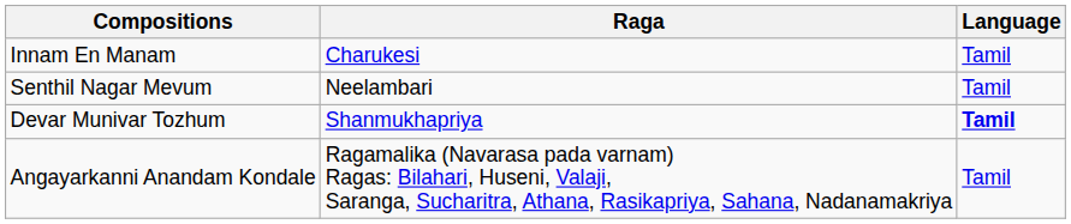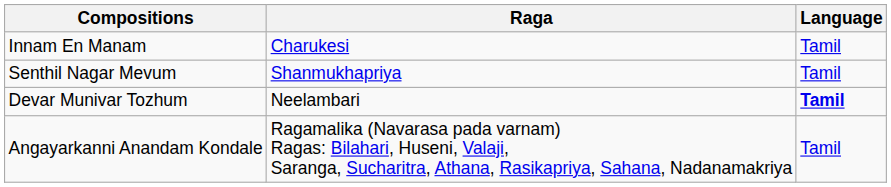 <table class="wikitable">
 <tr>
 <th>Compositions</th>
 <th>Raga</th>
 <th>Language</th>
 </tr>
 <tr>
 <td>Innam En Manam</td>
 <td><a href='#'>Charukesi</a></td>
 <td><a href='#'>Tamil</a></td>
 </tr>
 <tr>
 <td>Senthil Nagar Mevum</td>
-<td>Neelambari</td>
+<td><a href='#'>Shanmukhapriya</a></td>
 <td><a href='#'>Tamil</a></td>
 </tr>
 <tr>
 <td>Devar Munivar Tozhum     </td>
-<td><a href='#'>Shanmukhapriya</a></td>
+<td>Neelambari</td>
 <td><strong><a href='#'>Tamil</a></strong></td>
 </tr>
 <tr>
 <td>Angayarkanni Anandam Kondale</td>
 <td>Ragamalika (Navarasa pada varnam)<br>Ragas: <a href='#'>Bilahari</a>, Huseni, <a href='#'>Valaji</a>,<br>Saranga, <a href='#'>Sucharitra</a>, <a href='#'>Athana</a>, <a href='#'>Rasikapriya</a>, <a href='#'>Sahana</a>, Nadanamakriya</td>
 <td><a href='#'>Tamil</a></td>
 </tr>
 </table>
